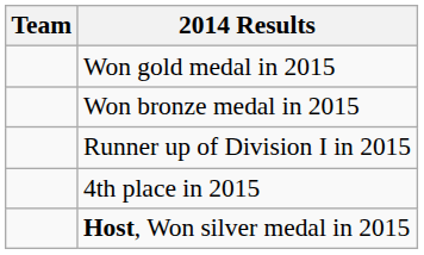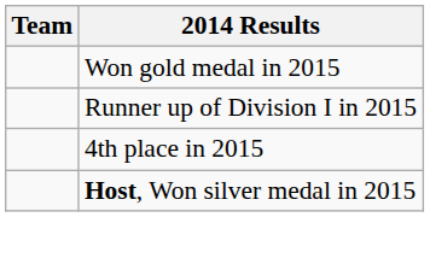 <table class="wikitable">
 <tr>
 <th>Team</th>
 <th>2014 Results</th>
 </tr>
 <tr>
 <td></td>
 <td>Won gold medal in 2015</td>
-</tr>
-<tr>
-<td></td>
-<td>Won bronze medal in 2015</td>
 </tr>
 <tr>
 <td></td>
 <td>Runner up of Division I in 2015</td>
 </tr>
 <tr>
 <td></td>
 <td>4th place in 2015</td>
 </tr>
 <tr>
 <td></td>
 <td><strong>Host</strong>, Won silver medal in 2015</td>
 </tr>
 </table>
